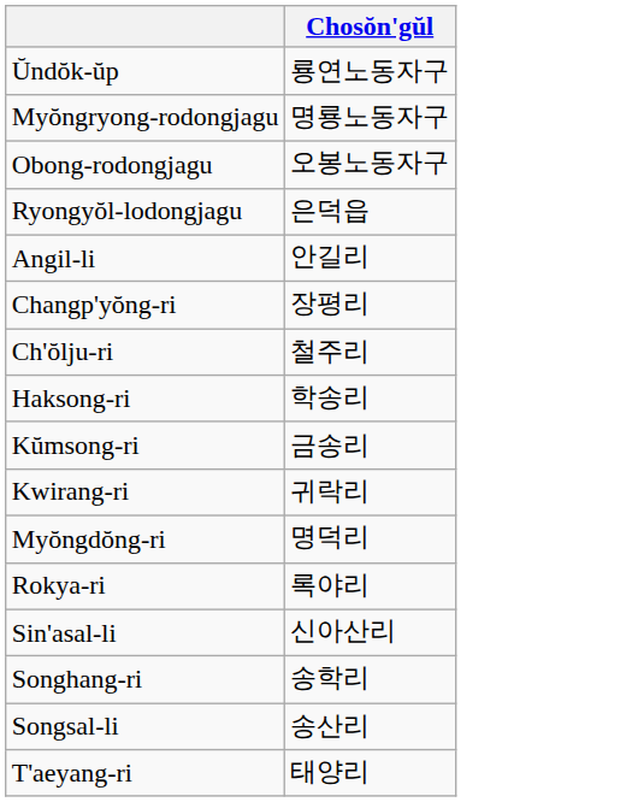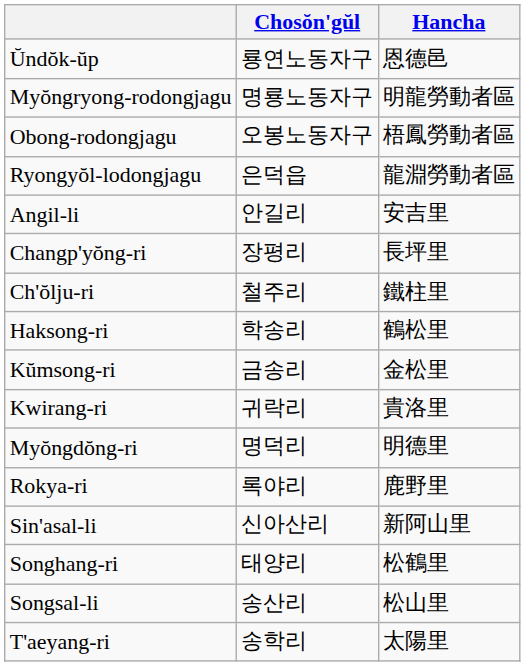 <table class="wikitable">
 <tr>
 <th></th>
 <th><a href='#'>Chosŏn'gŭl</a></th>
+<th><a href='#'>Hancha</a></th>
 </tr>
 <tr>
 <td>Ŭndŏk-ŭp</td>
 <td>룡연노동자구</td>
+<td>恩德邑</td>
 </tr>
 <tr>
 <td>Myŏngryong-rodongjagu</td>
 <td>명룡노동자구</td>
+<td>明龍勞動者區</td>
 </tr>
 <tr>
 <td>Obong-rodongjagu</td>
 <td>오봉노동자구</td>
+<td>梧鳳勞動者區</td>
 </tr>
 <tr>
 <td>Ryongyŏl-lodongjagu</td>
 <td>은덕읍</td>
+<td>龍淵勞動者區</td>
 </tr>
 <tr>
 <td>Angil-li</td>
 <td>안길리</td>
+<td>安吉里</td>
 </tr>
 <tr>
 <td>Changp'yŏng-ri</td>
 <td>장평리</td>
+<td>長坪里</td>
 </tr>
 <tr>
 <td>Ch'ŏlju-ri</td>
 <td>철주리</td>
+<td>鐵柱里</td>
 </tr>
 <tr>
 <td>Haksong-ri</td>
 <td>학송리</td>
+<td>鶴松里</td>
 </tr>
 <tr>
 <td>Kŭmsong-ri</td>
 <td>금송리</td>
+<td>金松里</td>
 </tr>
 <tr>
 <td>Kwirang-ri</td>
 <td>귀락리</td>
+<td>貴洛里</td>
 </tr>
 <tr>
 <td>Myŏngdŏng-ri</td>
 <td>명덕리</td>
+<td>明德里</td>
 </tr>
 <tr>
 <td>Rokya-ri</td>
 <td>록야리</td>
+<td>鹿野里</td>
 </tr>
 <tr>
 <td>Sin'asal-li</td>
 <td>신아산리</td>
+<td>新阿山里</td>
 </tr>
 <tr>
 <td>Songhang-ri</td>
-<td>송학리</td>
+<td>태양리</td>
+<td>松鶴里</td>
 </tr>
 <tr>
 <td>Songsal-li</td>
 <td>송산리</td>
+<td>松山里</td>
 </tr>
 <tr>
 <td>T'aeyang-ri</td>
-<td>태양리</td>
+<td>송학리</td>
+<td>太陽里</td>
 </tr>
 </table>
